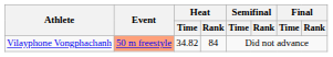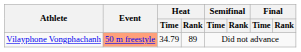 <table class=wikitable style="font-size:90%">
 <tr>
 <th rowspan="2">Athlete</th>
 <th rowspan="2">Event</th>
 <th colspan="2">Heat</th>
 <th colspan="2">Semifinal</th>
 <th colspan="2">Final</th>
 </tr>
 <tr style="font-size:95%">
 <th>Time</th>
 <th>Rank</th>
 <th>Time</th>
 <th>Rank</th>
 <th>Time</th>
 <th>Rank</th>
 </tr>
 <tr align=center>
 <td align=left><a href='#'>Vilayphone Vongphachanh</a></td>
 <td align=left style="background: lightsalmon;"><a href='#'>50 m freestyle</a></td>
-<td>34.82</td>
-<td>84</td>
+<td>34.79</td>
+<td>89</td>
 <td colspan=4>Did not advance</td>
 </tr>
 </table>
